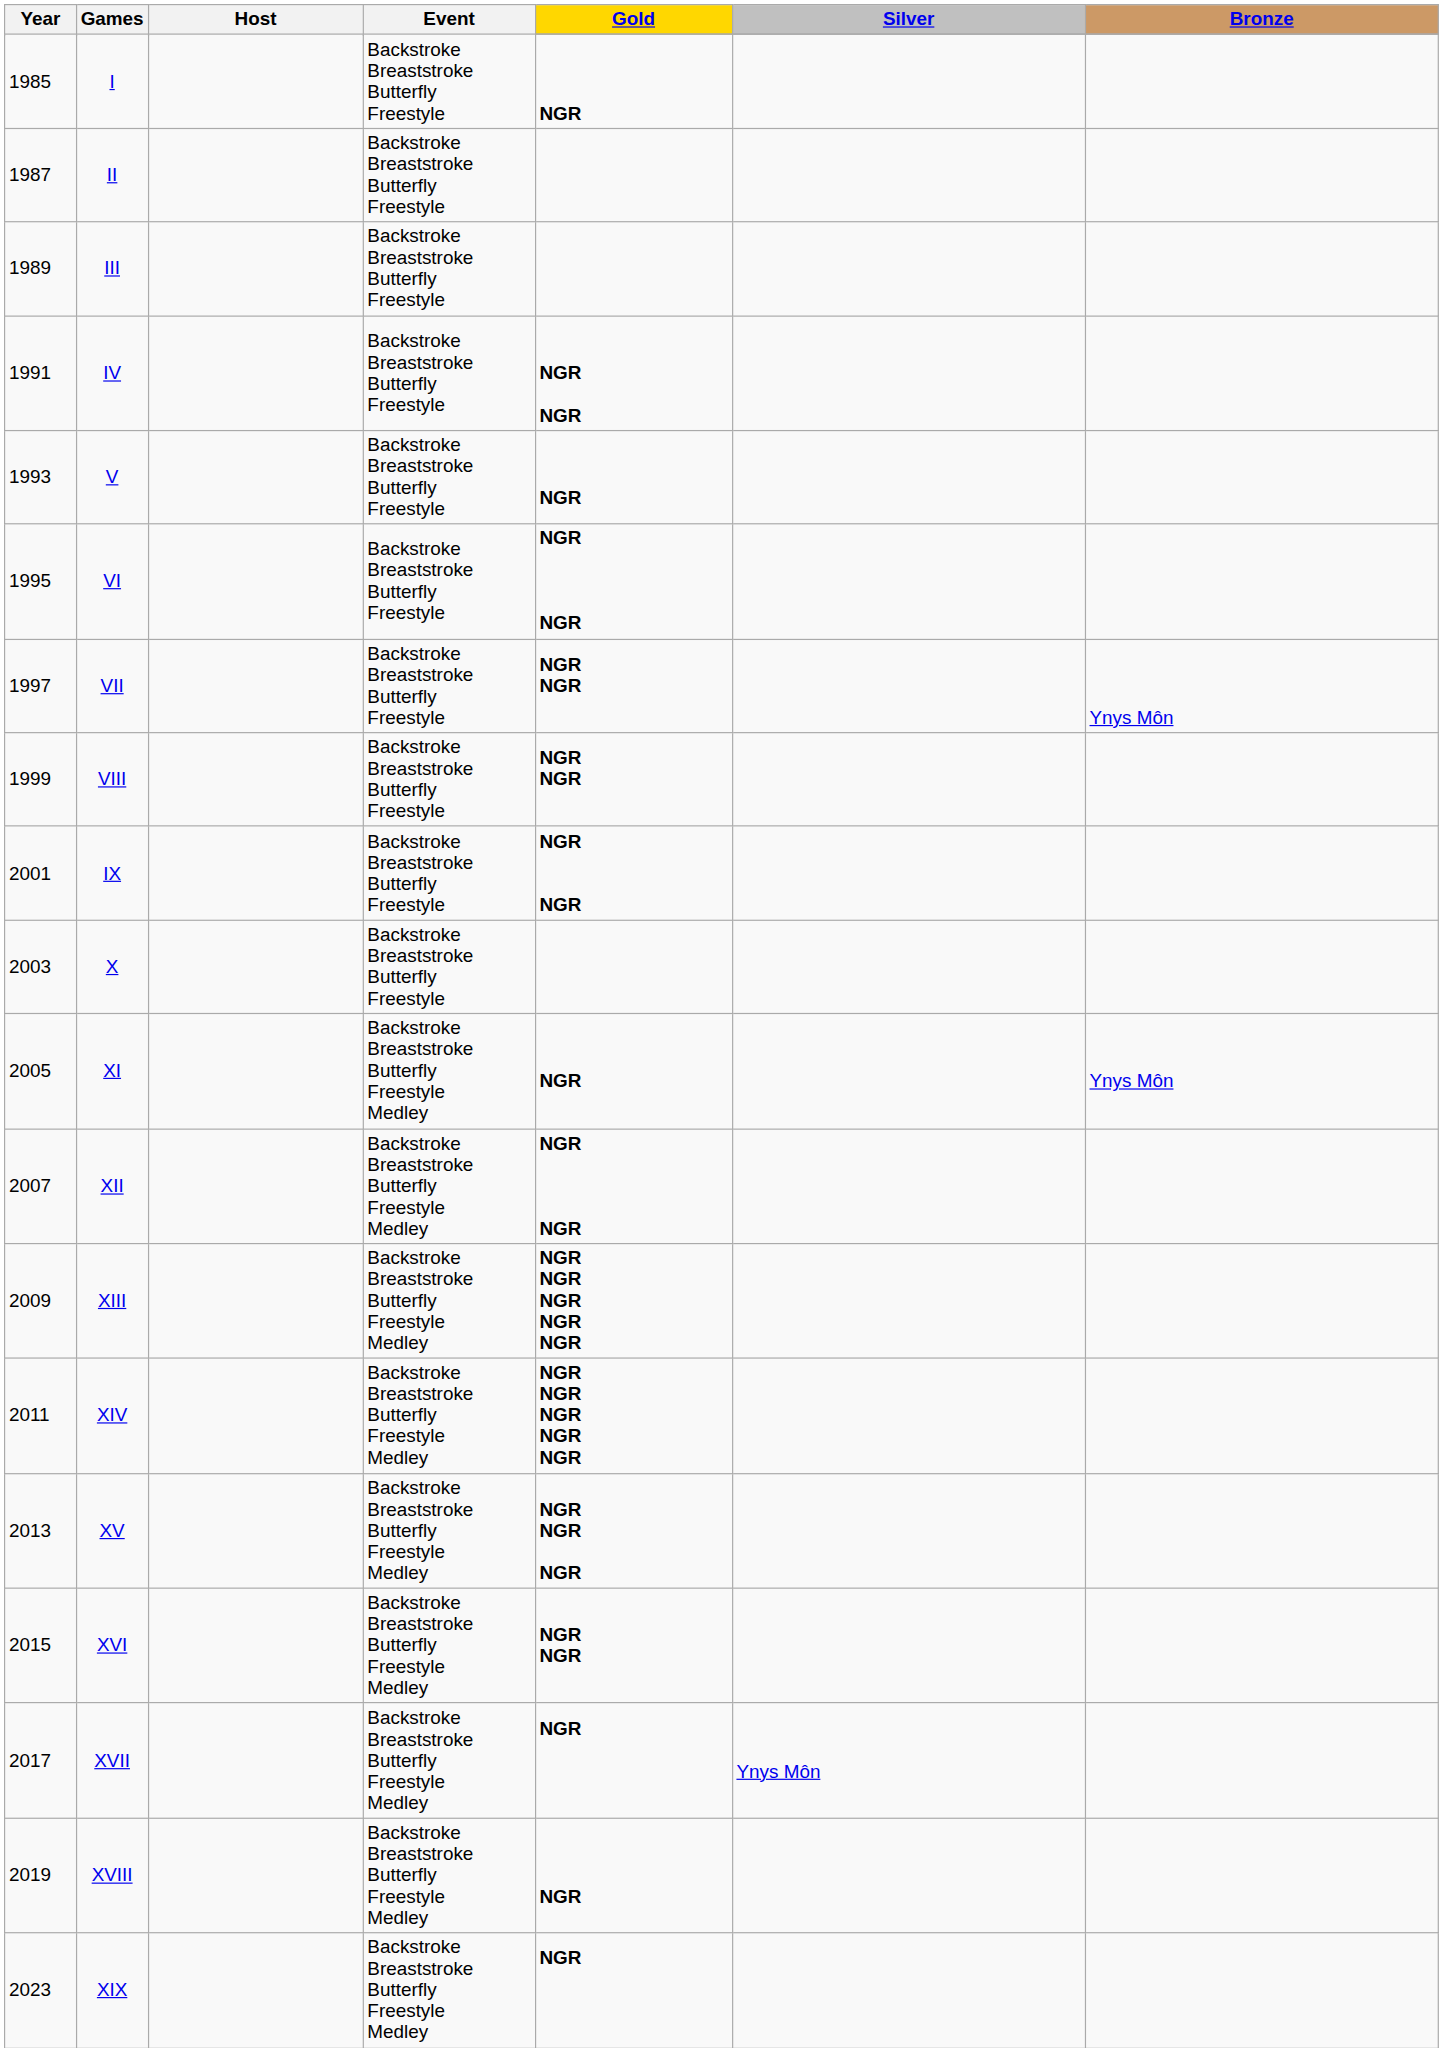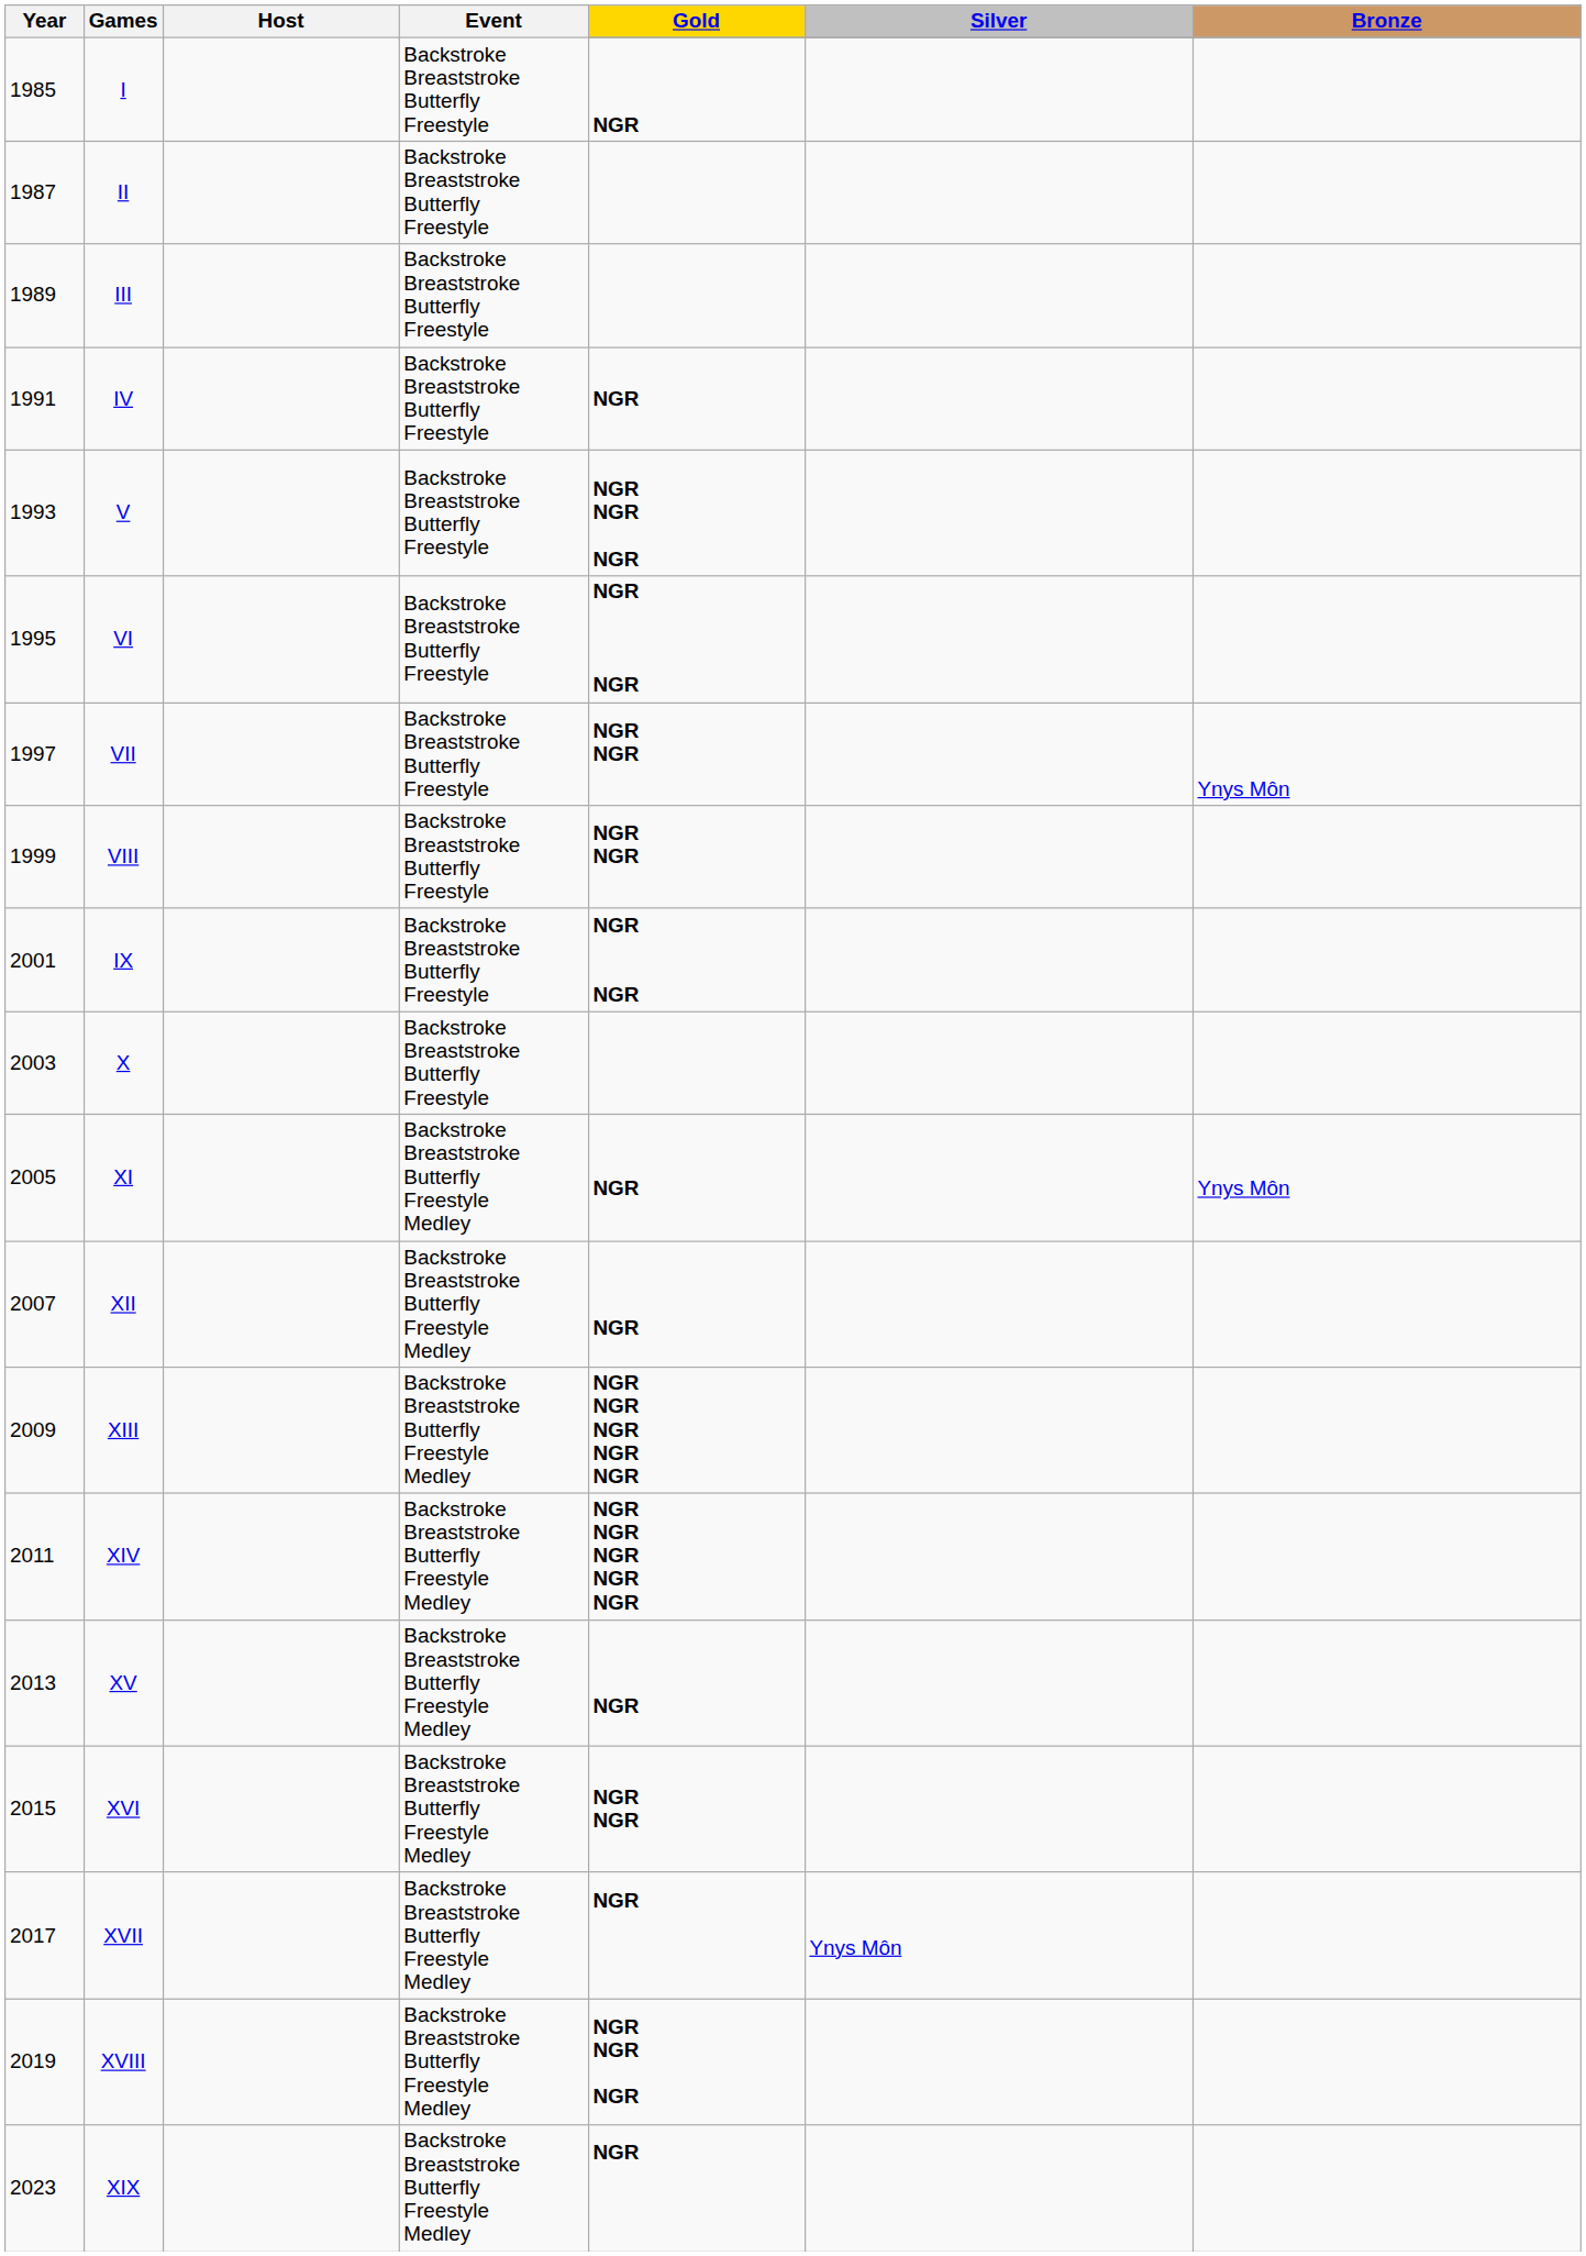 <table class="sortable wikitable collapsible collapsed">
 <tr>
 <th rowspan="2" style="width:5%;">Year</th>
 <th rowspan="2" style="width:5%;">Games</th>
 <th rowspan="2" style="width:15%;">Host</th>
 <th rowspan="2" style="width:12%;">Event</th>
 <th style="background-color: gold"><a href='#'>Gold</a></th>
 <th style="background-color: silver"><a href='#'>Silver</a></th>
 <th style="background-color: #CC9966"><a href='#'>Bronze</a></th>
 </tr>
 <tr>
 </tr>
 <tr>
 <td>1985</td>
 <td align=center><a href='#'>I</a></td>
 <td align="left"></td>
 <td>Backstroke <br> Breaststroke <br> Butterfly <br> Freestyle</td>
 <td align="left"> <br>  <br>  <br>  <strong>NGR</strong></td>
 <td align="left"> <br>  <br>  <br> </td>
 <td align="left"> <br>  <br>  <br> </td>
 </tr>
 <tr>
 <td>1987</td>
 <td align=center><a href='#'>II</a></td>
 <td align="left"></td>
 <td>Backstroke <br> Breaststroke <br> Butterfly <br> Freestyle</td>
 <td align="left"> <br>  <br>  <br> </td>
 <td align="left"> <br>  <br>  <br> </td>
 <td align="left"> <br>  <br>  <br> </td>
 </tr>
 <tr>
 <td>1989</td>
 <td align=center><a href='#'>III</a></td>
 <td align="left"></td>
 <td>Backstroke <br> Breaststroke <br> Butterfly <br> Freestyle</td>
 <td align="left"> <br>  <br>  <br> </td>
 <td align="left"> <br>  <br>  <br> </td>
 <td align="left"> <br>  <br>  <br> </td>
 </tr>
 <tr>
 <td>1991</td>
 <td align=center><a href='#'>IV</a></td>
 <td align="left"></td>
 <td>Backstroke <br> Breaststroke <br> Butterfly <br> Freestyle</td>
-<td align="left"> <br>  <br>  <strong>NGR</strong> <br>  <br>  <strong>NGR</strong></td>
+<td align="left"> <br>  <strong>NGR</strong> <br>  <br> </td>
 <td align="left"> <br>  <br>  <br> </td>
 <td align="left"> <br>  <br>  <br> </td>
 </tr>
 <tr>
 <td>1993</td>
 <td align=center><a href='#'>V</a></td>
 <td align="left"></td>
 <td>Backstroke <br> Breaststroke <br> Butterfly <br> Freestyle</td>
-<td align="left"> <br>  <br>  <strong>NGR</strong> <br> </td>
+<td align="left"> <br>  <strong>NGR</strong> <br>  <strong>NGR</strong> <br>  <br>  <strong>NGR</strong></td>
 <td align="left"> <br>  <br>  <br> </td>
 <td align="left"> <br>  <br>  <br> </td>
 </tr>
 <tr>
 <td>1995</td>
 <td align=center><a href='#'>VI</a></td>
 <td align="left"></td>
 <td>Backstroke <br> Breaststroke <br> Butterfly <br> Freestyle</td>
 <td align="left"> <strong>NGR</strong> <br>  <br>  <br>  <br>  <strong>NGR</strong></td>
 <td align="left"> <br>  <br>  <br> </td>
 <td align="left"> <br>  <br>  <br> </td>
 </tr>
 <tr>
 <td>1997</td>
 <td align=center><a href='#'>VII</a></td>
 <td align="left"></td>
 <td>Backstroke <br> Breaststroke <br> Butterfly <br> Freestyle</td>
 <td align="left">  <strong>NGR</strong> <br>  <strong>NGR</strong> <br>  <br> </td>
 <td align="left"> <br>  <br>  <br> </td>
 <td align="left"> <br>  <br>  <br>  <a href='#'>Ynys Môn</a></td>
 </tr>
 <tr>
 <td>1999</td>
 <td align=center><a href='#'>VIII</a></td>
 <td align="left"></td>
 <td>Backstroke <br> Breaststroke <br> Butterfly <br> Freestyle</td>
 <td align="left"> <strong>NGR</strong> <br>  <strong>NGR</strong> <br>  <br> </td>
 <td align="left"> <br>  <br>  <br> </td>
 <td align="left"> <br>  <br>  <br> </td>
 </tr>
 <tr>
 <td>2001</td>
 <td align=center><a href='#'>IX</a></td>
 <td align="left"></td>
 <td>Backstroke <br> Breaststroke <br> Butterfly <br> Freestyle</td>
 <td align="left"> <strong>NGR</strong> <br>  <br>  <br>  <strong>NGR</strong></td>
 <td align="left"> <br>  <br>  <br> </td>
 <td align="left"> <br>  <br>  <br> </td>
 </tr>
 <tr>
 <td>2003</td>
 <td align=center><a href='#'>X</a></td>
 <td align="left"></td>
 <td>Backstroke <br> Breaststroke <br> Butterfly <br> Freestyle</td>
 <td align="left"> <br>  <br>  <br> </td>
 <td align="left"> <br>  <br>  <br> </td>
 <td align="left"> <br>  <br>  <br> </td>
 </tr>
 <tr>
 <td>2005</td>
 <td align=center><a href='#'>XI</a></td>
 <td align="left"></td>
 <td>Backstroke <br> Breaststroke <br> Butterfly <br> Freestyle <br> Medley</td>
 <td align="left">  <br>  <br>  <strong>NGR</strong> <br>  <br> </td>
 <td align="left"> <br>  <br>  <br>  <br> </td>
 <td align="left"> <br>  <br>  <a href='#'>Ynys Môn</a> <br>  <br> </td>
 </tr>
 <tr>
 <td>2007</td>
 <td align=center><a href='#'>XII</a></td>
 <td align="left"></td>
 <td>Backstroke <br> Breaststroke <br> Butterfly <br> Freestyle <br> Medley</td>
-<td align="left"> <strong>NGR</strong> <br>  <br>  <br>  <br>  <strong>NGR</strong></td>
+<td align="left"> <br>  <br>  <strong>NGR</strong> <br> </td>
 <td align="left"> <br>  <br>  <br>  <br> </td>
 <td align="left"> <br>  <br>  <br>  <br> </td>
 </tr>
 <tr>
 <td>2009</td>
 <td align=center><a href='#'>XIII</a></td>
 <td align="left"></td>
 <td>Backstroke <br> Breaststroke <br> Butterfly <br> Freestyle <br> Medley</td>
 <td align="left"> <strong>NGR</strong> <br>  <strong>NGR</strong> <br>  <strong>NGR</strong> <br>  <strong>NGR</strong> <br>  <strong>NGR</strong></td>
 <td align="left"><br>  <br>  <br>  <br> </td>
 <td align="left"> <br>  <br>  <br>  <br> </td>
 </tr>
 <tr>
 <td>2011</td>
 <td align=center><a href='#'>XIV</a></td>
 <td align="left"></td>
 <td>Backstroke <br> Breaststroke <br> Butterfly <br> Freestyle <br> Medley</td>
 <td align="left"> <strong>NGR</strong> <br>  <strong>NGR</strong> <br>  <strong>NGR</strong> <br>  <strong>NGR</strong> <br>  <strong>NGR</strong></td>
 <td align="left"> <br>  <br>  <br>  <br> </td>
 <td align="left"> <br>   <br>  <br>  <br> </td>
 </tr>
 <tr>
 <td>2013</td>
 <td align=center><a href='#'>XV</a></td>
 <td align="left"></td>
 <td>Backstroke <br> Breaststroke <br> Butterfly <br> Freestyle <br> Medley</td>
-<td align="left"> <br>  <strong>NGR</strong> <br>  <strong>NGR</strong> <br>  <br>  <strong>NGR</strong></td>
+<td align="left"> <br>  <br>  <strong>NGR</strong> <br> </td>
 <td align="left"> <br>  <br>  <br>  <br> </td>
 <td align="left"> <br>  <br>  <br>  <br> </td>
 </tr>
 <tr>
 <td>2015</td>
 <td align=center><a href='#'>XVI</a></td>
 <td align="left"></td>
 <td>Backstroke <br> Breaststroke <br> Butterfly <br> Freestyle <br> Medley</td>
 <td align="left"> <br>  <strong>NGR</strong> <br>  <strong>NGR</strong> <br>  <br> </td>
 <td align="left"> <br>  <br>  <br>  <br> </td>
 <td align="left"> <br>  <br>  <br>  <br> </td>
 </tr>
 <tr>
 <td>2017</td>
 <td align=center><a href='#'>XVII</a></td>
 <td align="left"></td>
 <td>Backstroke <br> Breaststroke <br> Butterfly <br> Freestyle <br> Medley</td>
 <td align="left"> <strong>NGR</strong> <br>  <br>  <br>  <br> </td>
 <td align="left"> <br>  <br>  <a href='#'>Ynys Môn</a> <br>  <br> </td>
 <td align="left"> <br>  <br>  <br>  <br> </td>
 </tr>
 <tr>
 <td>2019</td>
 <td align=center><a href='#'>XVIII</a></td>
 <td align="left"></td>
 <td>Backstroke <br> Breaststroke <br> Butterfly <br> Freestyle <br> Medley</td>
-<td align="left"> <br>  <br>  <strong>NGR</strong> <br> </td>
+<td align="left"> <strong>NGR</strong> <br>  <strong>NGR</strong> <br>  <br>  <strong>NGR</strong> <br> </td>
 <td align="left"> <br>  <br>  <br>  <br> </td>
 <td align="left"> <br>  <br>  <br>  <br> </td>
 </tr>
 <tr>
 <td>2023</td>
 <td align=center><a href='#'>XIX</a></td>
 <td align="left"></td>
 <td>Backstroke <br> Breaststroke <br> Butterfly <br> Freestyle <br> Medley</td>
 <td align="left"> <strong>NGR</strong> <br>  <br>  <br>  <br> </td>
 <td align="left"> <br>  <br>  <br>  <br> </td>
 <td align="left"> <br>  <br>  <br>  <br> </td>
 </tr>
 </table>
